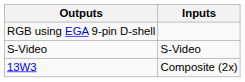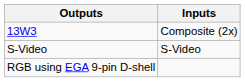 <table class="wikitable">
 <tr>
 <th>Outputs</th>
 <th>Inputs</th>
 </tr>
 <tr>
-<td>RGB using <a href='#'>EGA</a> 9-pin D-shell</td>
-<td></td>
+<td><a href='#'>13W3</a></td>
+<td>Composite (2x)</td>
 </tr>
 <tr>
 <td>S-Video</td>
 <td>S-Video</td>
 </tr>
 <tr>
-<td><a href='#'>13W3</a></td>
-<td>Composite (2x)</td>
+<td>RGB using <a href='#'>EGA</a> 9-pin D-shell</td>
+<td></td>
 </tr>
 </table>
